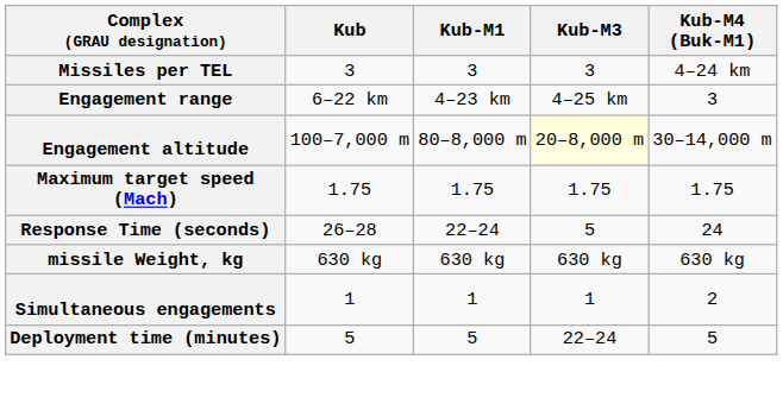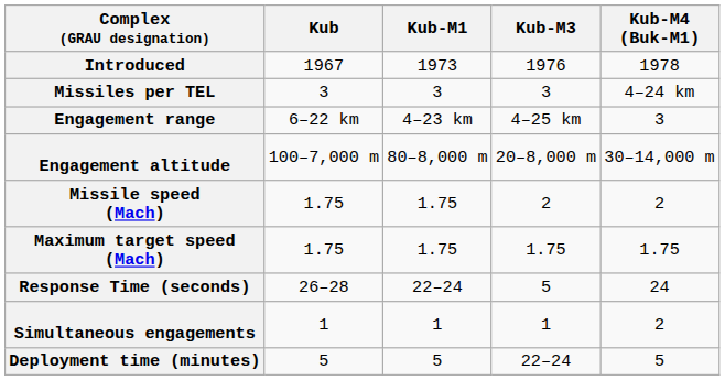 <table class="wikitable" style="text-align:center;">
 <tr>
 <th>Complex<br> <small>(GRAU designation)</small></th>
 <th>Kub</th>
 <th>Kub-M1</th>
 <th>Kub-M3</th>
 <th>Kub-M4 <br> (Buk-M1)</th>
+</tr>
+<tr>
+<th>Introduced</th>
+<td>1967</td>
+<td>1973</td>
+<td>1976</td>
+<td>1978</td>
 </tr>
 <tr>
 <th>Missiles per TEL</th>
 <td>3</td>
 <td>3</td>
 <td>3</td>
 <td>4–24 km</td>
 </tr>
 <tr>
 <th>Engagement range</th>
 <td>6–22 km</td>
 <td>4–23 km</td>
 <td>4–25 km</td>
 <td>3</td>
 </tr>
 <tr>
 <th align="left"><br>Engagement altitude</th>
 <td>100–7,000 m</td>
 <td>80–8,000 m</td>
-<td style="background: lightyellow;">20–8,000 m</td>
+<td>20–8,000 m</td>
 <td>30–14,000 m</td>
+</tr>
+<tr>
+<th>Missile speed <br> (<a href='#'>Mach</a>)</th>
+<td>1.75</td>
+<td>1.75</td>
+<td>2</td>
+<td>2</td>
 </tr>
 <tr>
 <th align="left">Maximum target speed <br> (<a href='#'>Mach</a>)</th>
 <td>1.75</td>
 <td>1.75</td>
 <td>1.75</td>
 <td>1.75</td>
 </tr>
 <tr>
 <th align="left">Response Time (seconds)</th>
 <td>26–28</td>
 <td>22–24</td>
 <td>5</td>
 <td>24</td>
 </tr>
 <tr>
-<th align="left">missile Weight, kg</th>
-<td>630 kg</td>
-<td>630 kg</td>
-<td>630 kg</td>
-<td>630 kg</td>
-</tr>
-<tr>
 <th align="left"><br>Simultaneous engagements</th>
 <td>1</td>
 <td>1</td>
 <td>1</td>
 <td>2</td>
 </tr>
 <tr>
 <th align="left">Deployment time (minutes)</th>
 <td>5</td>
 <td>5</td>
 <td>22–24</td>
 <td>5</td>
 </tr>
 </table>
